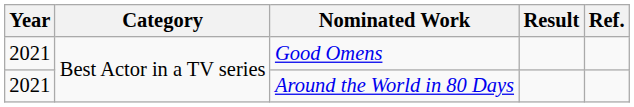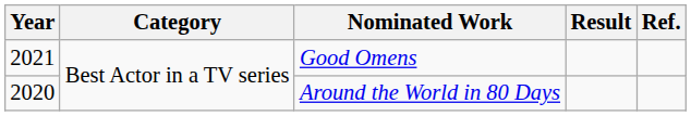 <table class="wikitable">
 <tr>
 <th>Year</th>
 <th>Category</th>
 <th>Nominated Work</th>
 <th>Result</th>
 <th>Ref.</th>
 </tr>
 <tr>
 <td>2021</td>
 <td rowspan="2">Best Actor in a TV series</td>
 <td><em><a href='#'>Good Omens</a></em></td>
 <td></td>
 <td></td>
 </tr>
 <tr>
-<td>2021</td>
+<td>2020</td>
 <td><em><a href='#'>Around the World in 80 Days</a></em></td>
 <td></td>
 <td></td>
 </tr>
 </table>
